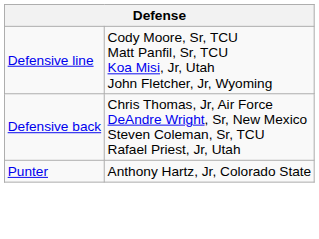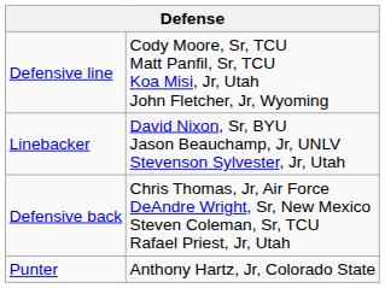 <table class="wikitable" style="font-size: 90%;">
 <tr>
 <th colspan="2">Defense</th>
 </tr>
 <tr>
 <td><a href='#'>Defensive line</a></td>
 <td>Cody Moore, Sr, TCU<br>Matt Panfil, Sr, TCU<br><a href='#'>Koa Misi</a>, Jr, Utah<br>John Fletcher, Jr, Wyoming</td>
+</tr>
+<tr>
+<td><a href='#'>Linebacker</a></td>
+<td><a href='#'>David Nixon</a>, Sr, BYU<br>Jason Beauchamp, Jr, UNLV<br><a href='#'>Stevenson Sylvester</a>, Jr, Utah</td>
 </tr>
 <tr>
 <td><a href='#'>Defensive back</a></td>
 <td>Chris Thomas, Jr, Air Force<br><a href='#'>DeAndre Wright</a>, Sr, New Mexico<br>Steven Coleman, Sr, TCU<br>Rafael Priest, Jr, Utah</td>
 </tr>
 <tr>
 <td><a href='#'>Punter</a></td>
 <td>Anthony Hartz, Jr, Colorado State</td>
 </tr>
 </table>
